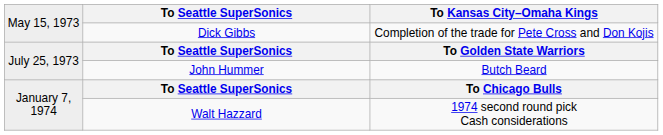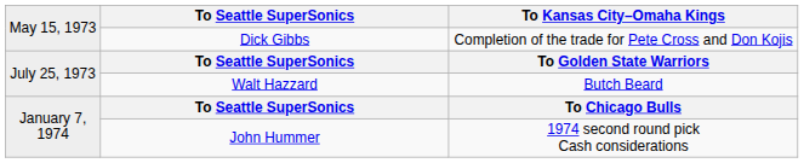 <table class="wikitable" border=1 style="border-collapse:collapse; text-align: center; width: 100%" bordercolor="#DFDFDF"  cellpadding="5">
 <tr bgcolor="eeeeee">
 <td scope="row" rowspan="2" style="width:12%">May 15, 1973</td>
 <th scope="col" style="width:44%" valign="top">To <a href='#'>Seattle SuperSonics</a></th>
 <th scope="col" style="width:44%" valign="top">To <a href='#'>Kansas City–Omaha Kings</a></th>
 </tr>
 <tr>
 <td><a href='#'>Dick Gibbs</a></td>
 <td>Completion of the trade for <a href='#'>Pete Cross</a> and <a href='#'>Don Kojis</a></td>
 </tr>
 <tr bgcolor="eeeeee">
 <td scope="row" rowspan="2" style="width:12%">July 25, 1973</td>
 <th scope="col" style="width:44%" valign="top">To <a href='#'>Seattle SuperSonics</a></th>
 <th scope="col" style="width:44%" valign="top">To <a href='#'>Golden State Warriors</a></th>
 </tr>
 <tr>
-<td><a href='#'>John Hummer</a></td>
+<td><a href='#'>Walt Hazzard</a></td>
 <td><a href='#'>Butch Beard</a></td>
 </tr>
 <tr bgcolor="eeeeee">
 <td scope="row" rowspan="2" style="width:12%">January 7, 1974</td>
 <th scope="col" style="width:44%" valign="top">To <a href='#'>Seattle SuperSonics</a></th>
 <th scope="col" style="width:44%" valign="top">To <a href='#'>Chicago Bulls</a></th>
 </tr>
 <tr>
-<td><a href='#'>Walt Hazzard</a></td>
+<td><a href='#'>John Hummer</a></td>
 <td><a href='#'>1974</a> second round pick<br>Cash considerations</td>
 </tr>
 </table>
